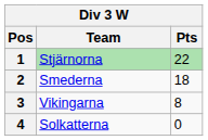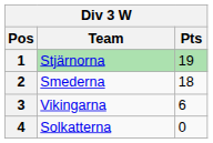 <table class="wikitable">
 <tr>
 <th colspan="3">Div 3 W</th>
 </tr>
 <tr>
 <th width=20>Pos</th>
 <th width=150>Team</th>
 <th width=30>Pts</th>
 </tr>
 <tr style="background:#ACE1AF;">
 <th>1</th>
 <td><a href='#'>Stjärnorna</a></td>
-<td>22</td>
+<td>19</td>
 </tr>
 <tr>
 <th>2</th>
 <td><a href='#'>Smederna</a></td>
 <td>18</td>
 </tr>
 <tr>
 <th>3</th>
 <td><a href='#'>Vikingarna</a></td>
-<td>8</td>
+<td>6</td>
 </tr>
 <tr>
 <th>4</th>
 <td><a href='#'>Solkatterna</a></td>
 <td>0</td>
 </tr>
 </table>
